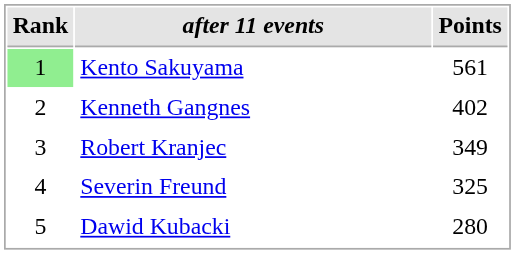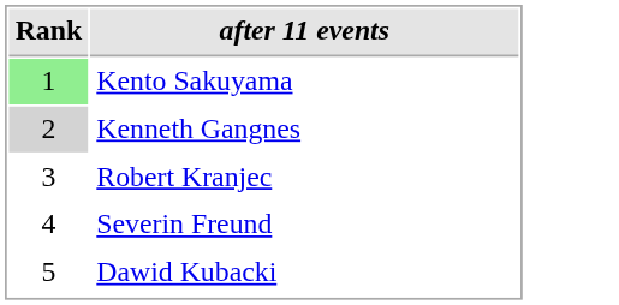 <table cellspacing="1" cellpadding="3" style="border:1px solid #aaa; font-size:86%;">
 <tr style="background:#e4e4e4;">
 <th style="border-bottom:1px solid #aaa; width:10px;">Rank</th>
 <th style="border-bottom:1px solid #aaa; width:200px;"><em>after 11 events</em></th>
-<th style="border-bottom:1px solid #aaa; width:20px;">Points</th>
 </tr>
 <tr>
 <td align=center style="background: lightgreen;">1</td>
 <td> <a href='#'>Kento Sakuyama</a></td>
-<td align=center>561</td>
 </tr>
 <tr>
-<td align=center>2</td>
+<td align=center style="background: lightgrey;">2</td>
 <td> <a href='#'>Kenneth Gangnes</a></td>
-<td align=center>402</td>
 </tr>
 <tr>
 <td align=center>3</td>
 <td> <a href='#'>Robert Kranjec</a></td>
-<td align=center>349</td>
 </tr>
 <tr>
 <td align=center>4</td>
 <td> <a href='#'>Severin Freund</a></td>
-<td align=center>325</td>
 </tr>
 <tr>
 <td align=center>5</td>
 <td> <a href='#'>Dawid Kubacki</a></td>
-<td align=center>280</td>
 </tr>
 </table>
